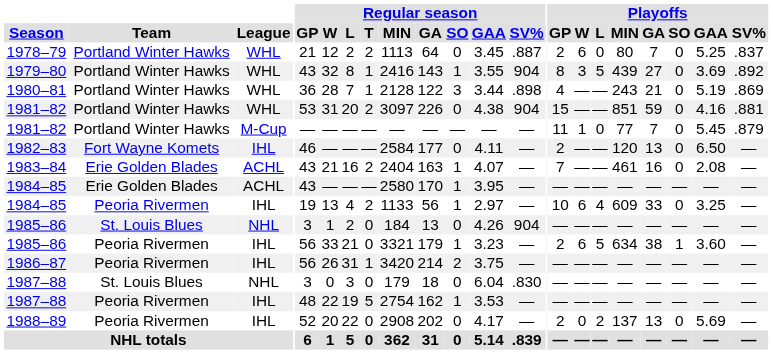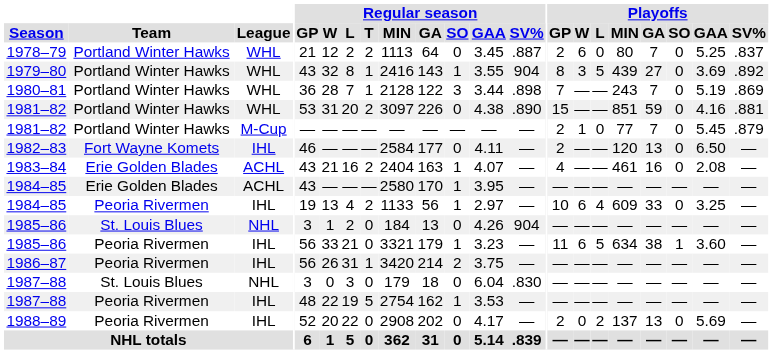 <table border="0" cellpadding="1" cellspacing="0" style="width:90%; text-align:center;">
 <tr bgcolor="#e0e0e0">
 <th colspan="3" bgcolor="#ffffff"></th>
 <th rowspan="99" bgcolor="#ffffff"></th>
 <th colspan="9" bgcolor="#e0e0e0"><a href='#'>Regular season</a></th>
 <th rowspan="99" bgcolor="#ffffff"></th>
 <th colspan="8" bgcolor="#e0e0e0"><a href='#'>Playoffs</a></th>
 </tr>
 <tr bgcolor="#e0e0e0">
 <th><a href='#'>Season</a></th>
 <th>Team</th>
 <th>League</th>
 <th>GP</th>
 <th>W</th>
 <th>L</th>
 <th>T</th>
 <th>MIN</th>
 <th>GA</th>
 <th><a href='#'>SO</a></th>
 <th><a href='#'>GAA</a></th>
 <th><a href='#'>SV%</a></th>
 <th>GP</th>
 <th>W</th>
 <th>L</th>
 <th>MIN</th>
 <th>GA</th>
 <th>SO</th>
 <th>GAA</th>
 <th>SV%</th>
 </tr>
 <tr>
 <td><a href='#'>1978–79</a></td>
 <td><a href='#'>Portland Winter Hawks</a></td>
 <td><a href='#'>WHL</a></td>
 <td>21</td>
 <td>12</td>
 <td>2</td>
 <td>2</td>
 <td>1113</td>
 <td>64</td>
 <td>0</td>
 <td>3.45</td>
 <td>.887</td>
 <td>2</td>
 <td>6</td>
 <td>0</td>
 <td>80</td>
 <td>7</td>
 <td>0</td>
 <td>5.25</td>
 <td>.837</td>
 </tr>
 <tr bgcolor="#f0f0f0">
 <td><a href='#'>1979–80</a></td>
 <td>Portland Winter Hawks</td>
 <td>WHL</td>
 <td>43</td>
 <td>32</td>
 <td>8</td>
 <td>1</td>
 <td>2416</td>
 <td>143</td>
 <td>1</td>
 <td>3.55</td>
 <td>904</td>
 <td>8</td>
 <td>3</td>
 <td>5</td>
 <td>439</td>
 <td>27</td>
 <td>0</td>
 <td>3.69</td>
 <td>.892</td>
 </tr>
 <tr>
 <td><a href='#'>1980–81</a></td>
 <td>Portland Winter Hawks</td>
 <td>WHL</td>
 <td>36</td>
 <td>28</td>
 <td>7</td>
 <td>1</td>
 <td>2128</td>
 <td>122</td>
 <td>3</td>
 <td>3.44</td>
 <td>.898</td>
-<td>4</td>
+<td>7</td>
 <td>—</td>
 <td>—</td>
 <td>243</td>
-<td>21</td>
+<td>7</td>
 <td>0</td>
 <td>5.19</td>
 <td>.869</td>
 </tr>
 <tr bgcolor="#f0f0f0">
 <td><a href='#'>1981–82</a></td>
 <td>Portland Winter Hawks</td>
 <td>WHL</td>
 <td>53</td>
 <td>31</td>
 <td>20</td>
 <td>2</td>
 <td>3097</td>
 <td>226</td>
 <td>0</td>
 <td>4.38</td>
-<td>904</td>
+<td>.890</td>
 <td>15</td>
 <td>—</td>
 <td>—</td>
 <td>851</td>
 <td>59</td>
 <td>0</td>
 <td>4.16</td>
 <td>.881</td>
 </tr>
 <tr>
 <td><a href='#'>1981–82</a></td>
 <td>Portland Winter Hawks</td>
 <td><a href='#'>M-Cup</a></td>
 <td>—</td>
 <td>—</td>
 <td>—</td>
 <td>—</td>
 <td>—</td>
 <td>—</td>
 <td>—</td>
 <td>—</td>
 <td>—</td>
-<td>11</td>
+<td>2</td>
 <td>1</td>
 <td>0</td>
 <td>77</td>
 <td>7</td>
 <td>0</td>
 <td>5.45</td>
 <td>.879</td>
 </tr>
 <tr bgcolor="#f0f0f0">
 <td><a href='#'>1982–83</a></td>
 <td><a href='#'>Fort Wayne Komets</a></td>
 <td><a href='#'>IHL</a></td>
 <td>46</td>
 <td>—</td>
 <td>—</td>
 <td>—</td>
 <td>2584</td>
 <td>177</td>
 <td>0</td>
 <td>4.11</td>
 <td>—</td>
 <td>2</td>
 <td>—</td>
 <td>—</td>
 <td>120</td>
 <td>13</td>
 <td>0</td>
 <td>6.50</td>
 <td>—</td>
 </tr>
 <tr>
 <td><a href='#'>1983–84</a></td>
 <td><a href='#'>Erie Golden Blades</a></td>
 <td><a href='#'>ACHL</a></td>
 <td>43</td>
 <td>21</td>
 <td>16</td>
 <td>2</td>
 <td>2404</td>
 <td>163</td>
 <td>1</td>
 <td>4.07</td>
 <td>—</td>
-<td>7</td>
+<td>4</td>
 <td>—</td>
 <td>—</td>
 <td>461</td>
 <td>16</td>
 <td>0</td>
 <td>2.08</td>
 <td>—</td>
 </tr>
 <tr bgcolor="#f0f0f0">
 <td><a href='#'>1984–85</a></td>
 <td>Erie Golden Blades</td>
 <td>ACHL</td>
 <td>43</td>
 <td>—</td>
 <td>—</td>
 <td>—</td>
 <td>2580</td>
 <td>170</td>
 <td>1</td>
 <td>3.95</td>
 <td>—</td>
 <td>—</td>
 <td>—</td>
 <td>—</td>
 <td>—</td>
 <td>—</td>
 <td>—</td>
 <td>—</td>
 <td>—</td>
 </tr>
 <tr>
 <td><a href='#'>1984–85</a></td>
 <td><a href='#'>Peoria Rivermen</a></td>
 <td>IHL</td>
 <td>19</td>
 <td>13</td>
 <td>4</td>
 <td>2</td>
 <td>1133</td>
 <td>56</td>
 <td>1</td>
 <td>2.97</td>
 <td>—</td>
 <td>10</td>
 <td>6</td>
 <td>4</td>
 <td>609</td>
 <td>33</td>
 <td>0</td>
 <td>3.25</td>
 <td>—</td>
 </tr>
 <tr bgcolor="#f0f0f0">
 <td><a href='#'>1985–86</a></td>
 <td><a href='#'>St. Louis Blues</a></td>
 <td><a href='#'>NHL</a></td>
 <td>3</td>
 <td>1</td>
 <td>2</td>
 <td>0</td>
 <td>184</td>
 <td>13</td>
 <td>0</td>
 <td>4.26</td>
 <td>904</td>
 <td>—</td>
 <td>—</td>
 <td>—</td>
 <td>—</td>
 <td>—</td>
 <td>—</td>
 <td>—</td>
 <td>—</td>
 </tr>
 <tr>
 <td><a href='#'>1985–86</a></td>
 <td>Peoria Rivermen</td>
 <td>IHL</td>
 <td>56</td>
 <td>33</td>
 <td>21</td>
 <td>0</td>
 <td>3321</td>
 <td>179</td>
 <td>1</td>
 <td>3.23</td>
 <td>—</td>
-<td>2</td>
+<td>11</td>
 <td>6</td>
 <td>5</td>
 <td>634</td>
 <td>38</td>
 <td>1</td>
 <td>3.60</td>
 <td>—</td>
 </tr>
 <tr bgcolor="#f0f0f0">
 <td><a href='#'>1986–87</a></td>
 <td>Peoria Rivermen</td>
 <td>IHL</td>
 <td>56</td>
 <td>26</td>
 <td>31</td>
 <td>1</td>
 <td>3420</td>
 <td>214</td>
 <td>2</td>
 <td>3.75</td>
 <td>—</td>
 <td>—</td>
 <td>—</td>
 <td>—</td>
 <td>—</td>
 <td>—</td>
 <td>—</td>
 <td>—</td>
 <td>—</td>
 </tr>
 <tr>
 <td><a href='#'>1987–88</a></td>
 <td>St. Louis Blues</td>
 <td>NHL</td>
 <td>3</td>
 <td>0</td>
 <td>3</td>
 <td>0</td>
 <td>179</td>
 <td>18</td>
 <td>0</td>
 <td>6.04</td>
 <td>.830</td>
 <td>—</td>
 <td>—</td>
 <td>—</td>
 <td>—</td>
 <td>—</td>
 <td>—</td>
 <td>—</td>
 <td>—</td>
 </tr>
 <tr bgcolor="#f0f0f0">
 <td><a href='#'>1987–88</a></td>
 <td>Peoria Rivermen</td>
 <td>IHL</td>
 <td>48</td>
 <td>22</td>
 <td>19</td>
 <td>5</td>
 <td>2754</td>
 <td>162</td>
 <td>1</td>
 <td>3.53</td>
 <td>—</td>
 <td>—</td>
 <td>—</td>
 <td>—</td>
 <td>—</td>
 <td>—</td>
 <td>—</td>
 <td>—</td>
 <td>—</td>
 </tr>
 <tr>
 <td><a href='#'>1988–89</a></td>
 <td>Peoria Rivermen</td>
 <td>IHL</td>
 <td>52</td>
 <td>20</td>
 <td>22</td>
 <td>0</td>
 <td>2908</td>
 <td>202</td>
 <td>0</td>
 <td>4.17</td>
 <td>—</td>
 <td>2</td>
 <td>0</td>
 <td>2</td>
 <td>137</td>
 <td>13</td>
 <td>0</td>
 <td>5.69</td>
 <td>—</td>
 </tr>
 <tr bgcolor="#e0e0e0">
 <th colspan=3>NHL totals</th>
 <th>6</th>
 <th>1</th>
 <th>5</th>
 <th>0</th>
 <th>362</th>
 <th>31</th>
 <th>0</th>
 <th>5.14</th>
 <th>.839</th>
 <th>—</th>
 <th>—</th>
 <th>—</th>
 <th>—</th>
 <th>—</th>
 <th>—</th>
 <th>—</th>
 <th>—</th>
 </tr>
 </table>
